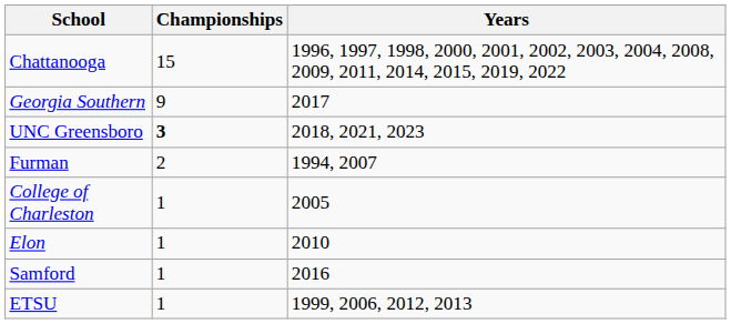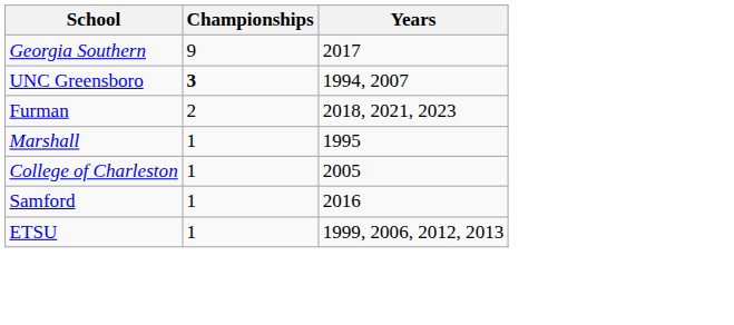 <table class="wikitable">
 <tr>
 <th>School</th>
 <th>Championships</th>
 <th>Years</th>
-</tr>
-<tr>
-<td><a href='#'>Chattanooga</a></td>
-<td>15</td>
-<td>1996, 1997, 1998, 2000, 2001, 2002, 2003, 2004, 2008, 2009, 2011, 2014, 2015, 2019, 2022</td>
 </tr>
 <tr>
 <td><em><a href='#'>Georgia Southern</a></em></td>
 <td>9</td>
 <td>2017</td>
 </tr>
 <tr>
 <td><a href='#'>UNC Greensboro</a></td>
 <td><strong>3</strong></td>
-<td>2018, 2021, 2023</td>
+<td>1994, 2007</td>
 </tr>
 <tr>
 <td><a href='#'>Furman</a></td>
 <td>2</td>
-<td>1994, 2007</td>
+<td>2018, 2021, 2023</td>
+</tr>
+<tr>
+<td><em><a href='#'>Marshall</a></em></td>
+<td>1</td>
+<td>1995</td>
 </tr>
 <tr>
 <td><em><a href='#'>College of Charleston</a></em></td>
 <td>1</td>
 <td>2005</td>
-</tr>
-<tr>
-<td><em><a href='#'>Elon</a></em></td>
-<td>1</td>
-<td>2010</td>
 </tr>
 <tr>
 <td><a href='#'>Samford</a></td>
 <td>1</td>
 <td>2016</td>
 </tr>
 <tr>
 <td><a href='#'>ETSU</a></td>
 <td>1</td>
 <td>1999, 2006, 2012, 2013</td>
 </tr>
 </table>
